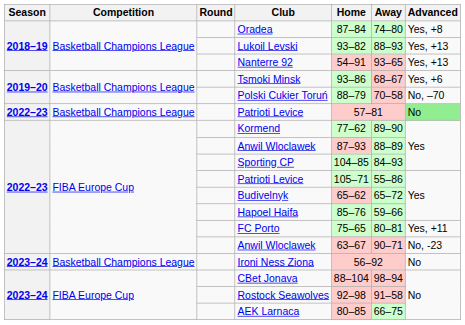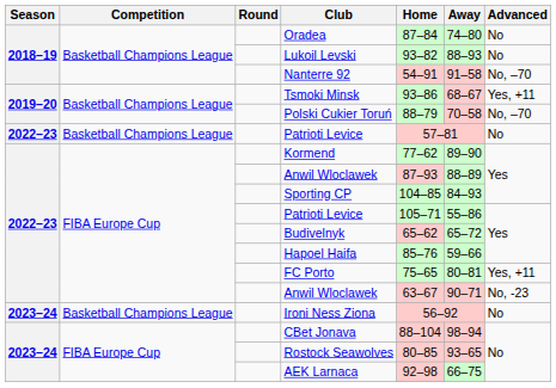 <table class="wikitable" style="font-size:95%;">
 <tr>
 <th>Season</th>
 <th>Competition</th>
 <th>Round</th>
 <th>Club</th>
 <th>Home</th>
 <th>Away</th>
 <th>Advanced</th>
 </tr>
 <tr>
 <th rowspan=3 scope="col"><a href='#'>2018–19</a></th>
 <td rowspan=3><a href='#'>Basketball Champions League</a></td>
 <td></td>
 <td> <a href='#'>Oradea</a></td>
 <td style="text-align:center;" bgcolor=#cfc>87–84</td>
 <td style="text-align:center;" bgcolor=#cfc>74–80</td>
-<td>Yes, +8</td>
+<td>No</td>
 </tr>
 <tr>
 <td></td>
 <td> <a href='#'>Lukoil Levski</a></td>
 <td style="text-align:center;" bgcolor=#cfc>93–82</td>
 <td style="text-align:center;" bgcolor=#cfc>88–93</td>
-<td>Yes, +13</td>
+<td>No</td>
 </tr>
 <tr>
 <td></td>
 <td> <a href='#'>Nanterre 92</a></td>
 <td style="text-align:center;" bgcolor=#fcc>54–91</td>
-<td style="text-align:center;" bgcolor=#fcc>93–65</td>
-<td>Yes, +13</td>
+<td style="text-align:center;" bgcolor=#fcc>91–58</td>
+<td>No, –70</td>
 </tr>
 <tr>
 <th rowspan=2 scope="col"><a href='#'>2019–20</a></th>
 <td rowspan=2><a href='#'>Basketball Champions League</a></td>
 <td></td>
 <td> <a href='#'>Tsmoki Minsk</a></td>
 <td style="text-align:center;" bgcolor=#cfc>93–86</td>
 <td style="text-align:center;" bgcolor=#fcc>68–67</td>
-<td>Yes, +6</td>
+<td>Yes, +11</td>
 </tr>
 <tr>
 <td></td>
 <td> <a href='#'>Polski Cukier Toruń</a></td>
 <td style="text-align:center;" bgcolor=#cfc>88–79</td>
 <td style="text-align:center;" bgcolor=#fcc>70–58</td>
 <td>No, –70</td>
 </tr>
 <tr>
 <th scope="col"><a href='#'>2022–23</a></th>
 <td><a href='#'>Basketball Champions League</a></td>
 <td></td>
 <td> <a href='#'>Patrioti Levice</a></td>
 <td colspan=2 style="text-align:center;" bgcolor=#fcc>57–81</td>
-<td style="background: lightgreen;">No</td>
+<td>No</td>
 </tr>
 <tr>
 <th rowspan=8 scope="col"><a href='#'>2022–23</a></th>
 <td rowspan=8><a href='#'>FIBA Europe Cup</a></td>
 <td></td>
 <td> <a href='#'>Kormend</a></td>
 <td style="text-align:center;" bgcolor=#cfc>77–62</td>
 <td style="text-align:center;" bgcolor=#cfc>89–90</td>
 <td rowspan="3">Yes</td>
 </tr>
 <tr>
 <td></td>
 <td> <a href='#'>Anwil Wloclawek</a></td>
 <td style="text-align:center;" bgcolor=#fcc>87–93</td>
 <td style="text-align:center;" bgcolor=#cfc>88–89</td>
 </tr>
 <tr>
 <td></td>
 <td> <a href='#'>Sporting CP</a></td>
 <td style="text-align:center;" bgcolor=#cfc>104–85</td>
 <td style="text-align:center;" bgcolor=#cfc>84–93</td>
 </tr>
 <tr>
 <td></td>
 <td> <a href='#'>Patrioti Levice</a></td>
 <td style="text-align:center;" bgcolor=#cfc>105–71</td>
 <td style="text-align:center;" bgcolor=#cfc>55–86</td>
 <td rowspan="3">Yes</td>
 </tr>
 <tr>
 <td></td>
 <td> <a href='#'>Budivelnyk</a></td>
 <td style="text-align:center;" bgcolor=#fcc>65–62</td>
 <td style="text-align:center;" bgcolor=#cfc>65–72</td>
 </tr>
 <tr>
 <td></td>
 <td> <a href='#'>Hapoel Haifa</a></td>
 <td style="text-align:center;" bgcolor=#cfc>85–76</td>
 <td style="text-align:center;" bgcolor=#cfc>59–66</td>
 </tr>
 <tr>
 <td></td>
 <td> <a href='#'>FC Porto</a></td>
 <td style="text-align:center;" bgcolor=#cfc>75–65</td>
 <td style="text-align:center;" bgcolor=#cfc>80–81</td>
 <td>Yes, +11</td>
 </tr>
 <tr>
 <td></td>
 <td> <a href='#'>Anwil Wloclawek</a></td>
 <td style="text-align:center;" bgcolor=#fcc>63–67</td>
 <td style="text-align:center;" bgcolor=#fcc>90–71</td>
 <td>No, -23</td>
 </tr>
 <tr>
 <th scope="col"><a href='#'>2023–24</a></th>
 <td><a href='#'>Basketball Champions League</a></td>
 <td></td>
 <td> <a href='#'>Ironi Ness Ziona</a></td>
 <td colspan=2 style="text-align:center;" bgcolor=#fcc>56–92</td>
 <td>No</td>
 </tr>
 <tr>
 <th rowspan=3 scope="col"><a href='#'>2023–24</a></th>
 <td rowspan=3><a href='#'>FIBA Europe Cup</a></td>
 <td></td>
 <td> <a href='#'>CBet Jonava</a></td>
 <td style="text-align:center;" bgcolor=#fcc>88–104</td>
 <td style="text-align:center;" bgcolor=#fcc>98–94</td>
 <td rowspan="3">No</td>
 </tr>
 <tr>
 <td></td>
 <td> <a href='#'>Rostock Seawolves</a></td>
-<td style="text-align:center;" bgcolor=#fcc>92–98</td>
-<td style="text-align:center;" bgcolor=#fcc>91–58</td>
+<td style="text-align:center;" bgcolor=#fcc>80–85</td>
+<td style="text-align:center;" bgcolor=#fcc>93–65</td>
 </tr>
 <tr>
 <td></td>
 <td> <a href='#'>AEK Larnaca</a></td>
-<td style="text-align:center;" bgcolor=#fcc>80–85</td>
+<td style="text-align:center;" bgcolor=#fcc>92–98</td>
 <td style="text-align:center;" bgcolor=#cfc>66–75</td>
 </tr>
 </table>
